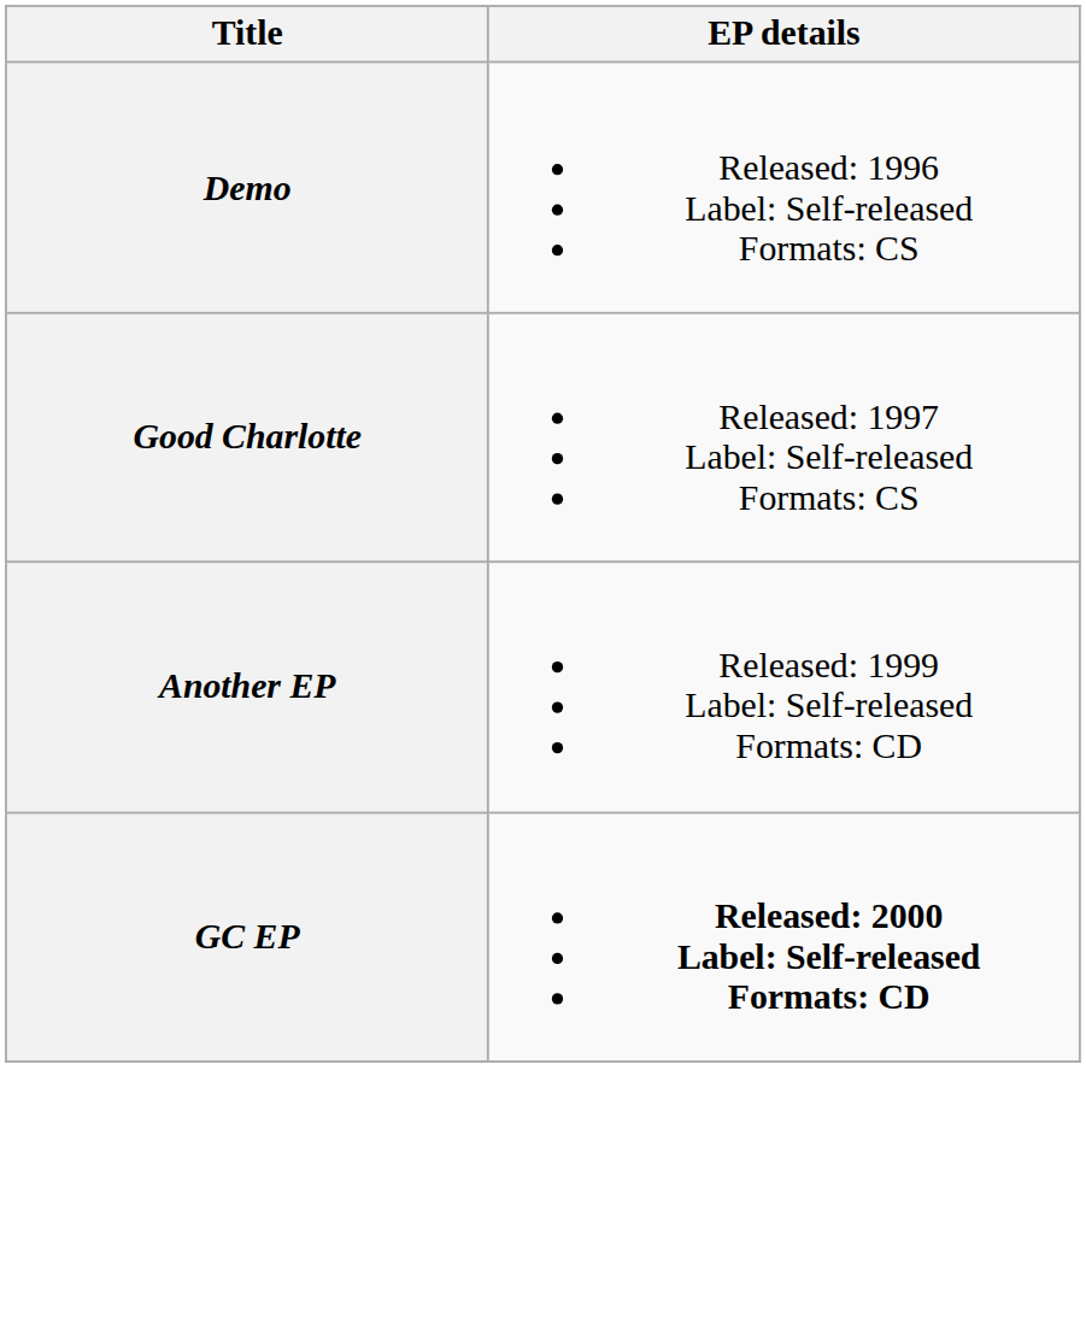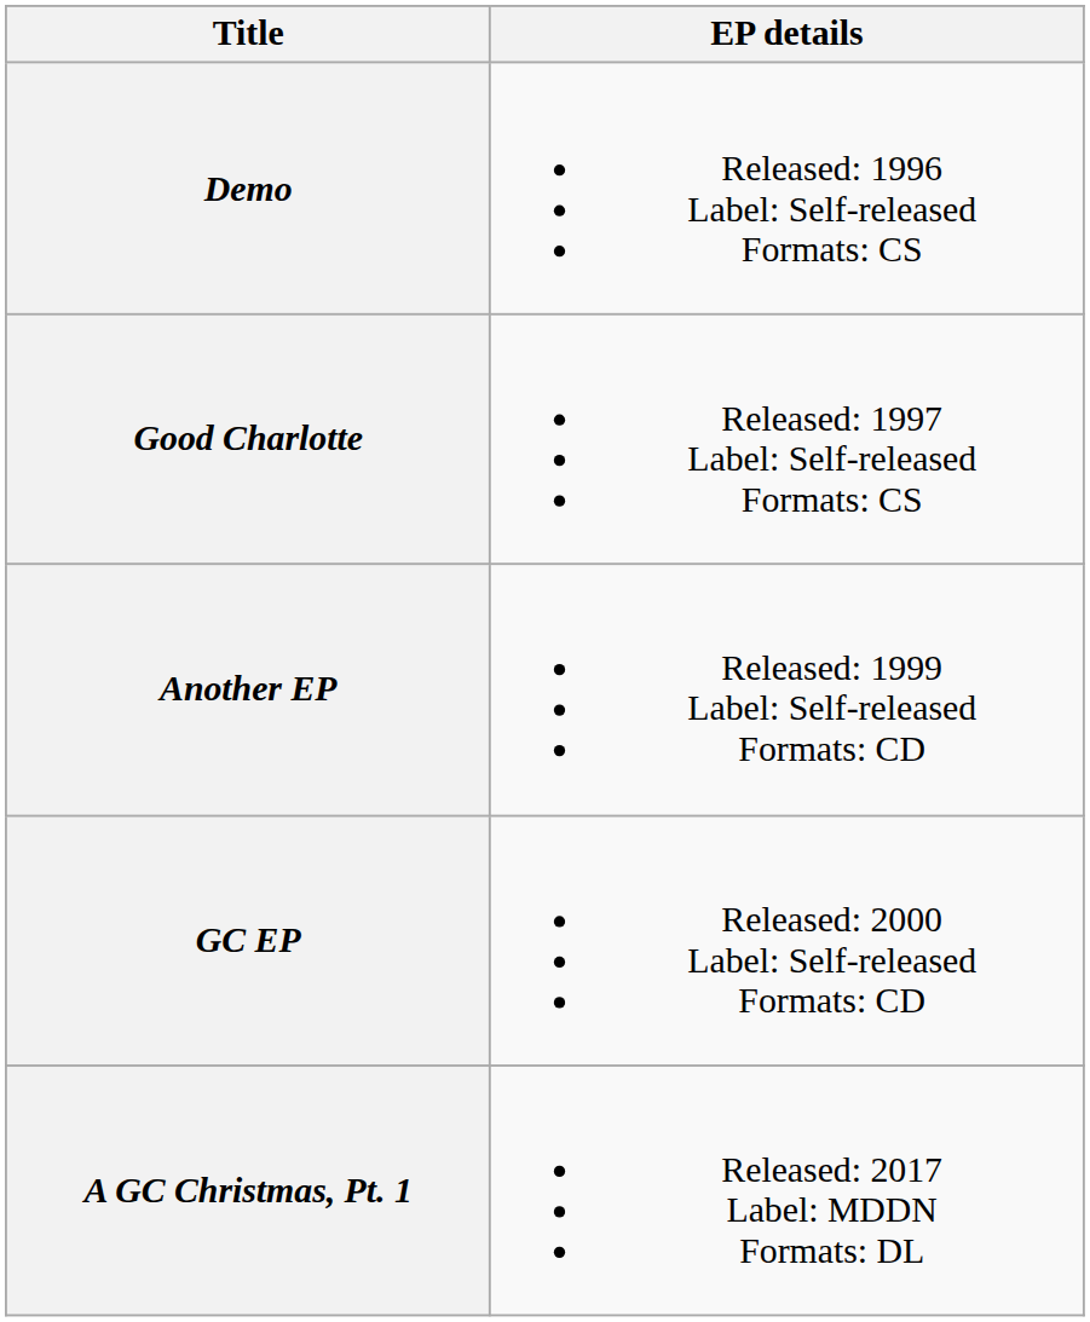 <table class="wikitable plainrowheaders" style="text-align:center;">
 <tr>
 <th scope="col" rowspan="1" style="width:13em;">Title</th>
 <th scope="col" rowspan="1" style="width:16em;">EP details</th>
 </tr>
 <tr>
 <th scope="row"><em>Demo</em></th>
 <td><br><ul><li>Released: 1996</li><li>Label: Self-released</li><li>Formats: CS</li></ul></td>
 </tr>
 <tr>
 <th scope="row"><em>Good Charlotte</em></th>
 <td><br><ul><li>Released: 1997</li><li>Label: Self-released</li><li>Formats: CS</li></ul></td>
 </tr>
 <tr>
 <th scope="row"><em>Another EP</em></th>
 <td><br><ul><li>Released: 1999</li><li>Label: Self-released</li><li>Formats: CD</li></ul></td>
 </tr>
 <tr>
 <th scope="row"><em>GC EP</em></th>
-<td><strong><br><ul><li>Released: 2000</li><li>Label: Self-released</li><li>Formats: CD</li></ul></strong></td>
+<td><br><ul><li>Released: 2000</li><li>Label: Self-released</li><li>Formats: CD</li></ul></td>
+</tr>
+<tr>
+<th scope="row"><em>A GC Christmas, Pt. 1</em></th>
+<td><br><ul><li>Released: 2017</li><li>Label: MDDN</li><li>Formats: DL</li></ul></td>
 </tr>
 </table>
